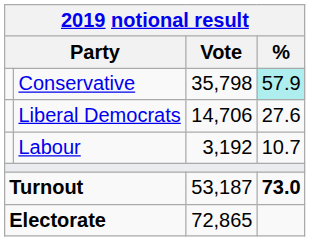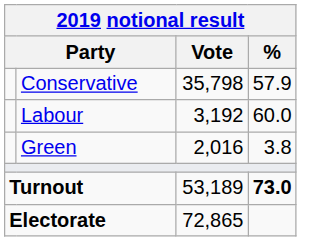 <table class="wikitable">
 <tr>
 <th colspan="4"><a href='#'>2019</a> <a href='#'>notional result</a></th>
 </tr>
 <tr>
 <th bgcolor="#DDDDFF" width="130px" colspan="2">Party</th>
 <th bgcolor="#DDDDFF" width="50px">Vote</th>
 <th bgcolor="#DDDDFF" width="30px">%</th>
 </tr>
 <tr>
 <td></td>
 <td><a href='#'>Conservative</a></td>
 <td align=right>35,798</td>
-<td align=right style="background: paleturquoise;">57.9</td>
-</tr>
-<tr>
-<td></td>
-<td><a href='#'>Liberal Democrats</a></td>
-<td align=right>14,706</td>
-<td align=right>27.6</td>
+<td align=right>57.9</td>
 </tr>
 <tr>
 <td></td>
 <td><a href='#'>Labour</a></td>
 <td align=right>3,192</td>
-<td align=right>10.7</td>
+<td align=right>60.0</td>
+</tr>
+<tr>
+<td></td>
+<td><a href='#'>Green</a></td>
+<td align=right>2,016</td>
+<td align=right>3.8</td>
 </tr>
 <tr>
 <td colspan="4" bgcolor="#EAECF0"></td>
 </tr>
 <tr>
 <td colspan="2"><strong>Turnout</strong></td>
-<td align=right>53,187</td>
+<td align=right>53,189</td>
 <td align=right><strong>73.0</strong></td>
 </tr>
 <tr>
 <td colspan="2"><strong>Electorate</strong></td>
 <td align=right>72,865</td>
 </tr>
 </table>
